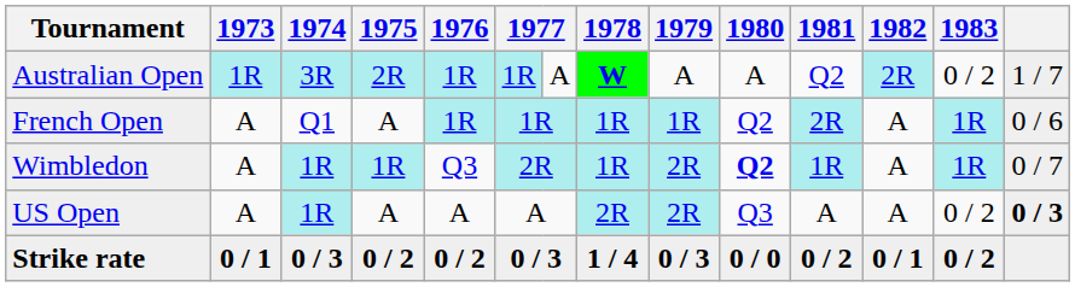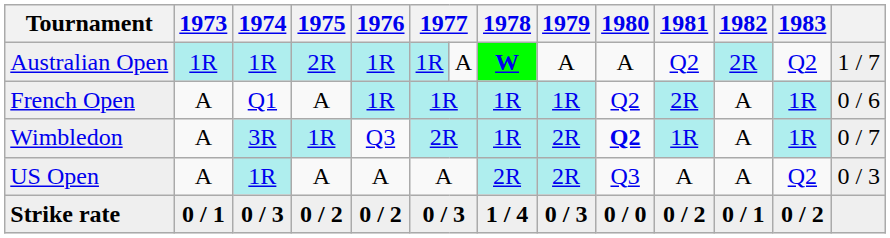 <table class=wikitable style=text-align:center>
 <tr>
 <th>Tournament</th>
 <th><a href='#'>1973</a></th>
 <th><a href='#'>1974</a></th>
 <th><a href='#'>1975</a></th>
 <th><a href='#'>1976</a></th>
 <th colspan=2><a href='#'>1977</a></th>
 <th><a href='#'>1978</a></th>
 <th><a href='#'>1979</a></th>
 <th><a href='#'>1980</a></th>
 <th><a href='#'>1981</a></th>
 <th><a href='#'>1982</a></th>
 <th><a href='#'>1983</a></th>
 <th></th>
 </tr>
 <tr>
 <td align=left bgcolor=#efefef><a href='#'>Australian Open</a></td>
 <td bgcolor=afeeee><a href='#'>1R</a></td>
-<td bgcolor=afeeee><a href='#'>3R</a></td>
+<td bgcolor=afeeee><a href='#'>1R</a></td>
 <td bgcolor=afeeee><a href='#'>2R</a></td>
 <td bgcolor=afeeee><a href='#'>1R</a></td>
 <td bgcolor=afeeee><a href='#'>1R</a></td>
 <td>A</td>
 <td bgcolor=lime><a href='#'><strong>W</strong></a></td>
 <td>A</td>
 <td>A</td>
 <td><a href='#'>Q2</a></td>
 <td bgcolor=afeeee><a href='#'>2R</a></td>
-<td>0 / 2</td>
+<td><a href='#'>Q2</a></td>
 <td bgcolor=#efefef>1 / 7</td>
 </tr>
 <tr>
 <td align=left bgcolor=#efefef><a href='#'>French Open</a></td>
 <td>A</td>
 <td><a href='#'>Q1</a></td>
 <td>A</td>
 <td bgcolor=afeeee><a href='#'>1R</a></td>
 <td bgcolor=afeeee colspan=2><a href='#'>1R</a></td>
 <td bgcolor=afeeee><a href='#'>1R</a></td>
 <td bgcolor=afeeee><a href='#'>1R</a></td>
 <td><a href='#'>Q2</a></td>
 <td bgcolor=afeeee><a href='#'>2R</a></td>
 <td>A</td>
 <td bgcolor=afeeee><a href='#'>1R</a></td>
 <td bgcolor=#efefef>0 / 6</td>
 </tr>
 <tr>
 <td align=left bgcolor=#efefef><a href='#'>Wimbledon</a></td>
 <td>A</td>
-<td bgcolor=afeeee><a href='#'>1R</a></td>
+<td bgcolor=afeeee><a href='#'>3R</a></td>
 <td bgcolor=afeeee><a href='#'>1R</a></td>
 <td><a href='#'>Q3</a></td>
 <td bgcolor=afeeee colspan=2><a href='#'>2R</a></td>
 <td bgcolor=afeeee><a href='#'>1R</a></td>
 <td bgcolor=afeeee><a href='#'>2R</a></td>
 <td><strong><a href='#'>Q2</a></strong></td>
 <td bgcolor=afeeee><a href='#'>1R</a></td>
 <td>A</td>
 <td bgcolor=afeeee><a href='#'>1R</a></td>
 <td bgcolor=#efefef>0 / 7</td>
 </tr>
 <tr>
 <td align=left bgcolor=#efefef><a href='#'>US Open</a></td>
 <td>A</td>
 <td bgcolor=afeeee><a href='#'>1R</a></td>
 <td>A</td>
 <td>A</td>
 <td colspan=2>A</td>
 <td bgcolor=afeeee><a href='#'>2R</a></td>
 <td bgcolor=afeeee><a href='#'>2R</a></td>
 <td><a href='#'>Q3</a></td>
 <td>A</td>
 <td>A</td>
-<td>0 / 2</td>
-<td bgcolor=#efefef><strong>0 / 3</strong></td>
+<td><a href='#'>Q2</a></td>
+<td bgcolor=#efefef>0 / 3</td>
 </tr>
 <tr style="font-weight:bold; background:#efefef;">
 <td style=text-align:left>Strike rate</td>
 <td>0 / 1</td>
 <td>0 / 3</td>
 <td>0 / 2</td>
 <td>0 / 2</td>
 <td colspan=2>0 / 3</td>
 <td>1 / 4</td>
 <td>0 / 3</td>
 <td>0 / 0</td>
 <td>0 / 2</td>
 <td>0 / 1</td>
 <td>0 / 2</td>
 <td></td>
 </tr>
 </table>
